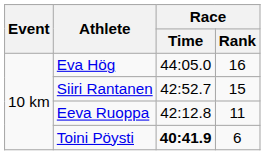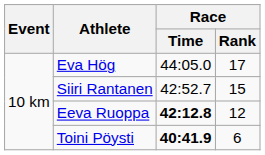 <table class="wikitable" border="1" style="font-size:90%">
 <tr>
 <th rowspan=2>Event</th>
 <th rowspan=2>Athlete</th>
 <th colspan=2>Race</th>
 </tr>
 <tr>
 <th>Time</th>
 <th>Rank</th>
 </tr>
 <tr>
 <td rowspan=4>10 km</td>
 <td><a href='#'>Eva Hög</a></td>
 <td align=center>44:05.0</td>
-<td align=center>16</td>
+<td align=center>17</td>
 </tr>
 <tr>
 <td><a href='#'>Siiri Rantanen</a></td>
 <td align=center>42:52.7</td>
 <td align=center>15</td>
 </tr>
 <tr>
 <td><a href='#'>Eeva Ruoppa</a></td>
-<td align=center>42:12.8</td>
-<td align=center>11</td>
+<td align=center><strong>42:12.8</strong></td>
+<td align=center>12</td>
 </tr>
 <tr>
 <td><a href='#'>Toini Pöysti</a></td>
 <td align=center><strong>40:41.9</strong></td>
 <td align=center>6</td>
 </tr>
 </table>
